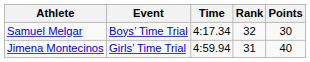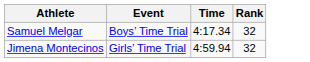 <table class="wikitable" border="1" style="font-size:90%">
 <tr>
 <th>Athlete</th>
 <th>Event</th>
 <th>Time</th>
 <th>Rank</th>
-<th>Points</th>
 </tr>
 <tr>
 <td><a href='#'>Samuel Melgar</a></td>
 <td><a href='#'>Boys’ Time Trial</a></td>
 <td align=center>4:17.34</td>
 <td align=center>32</td>
-<td align=center>30</td>
 </tr>
 <tr>
 <td><a href='#'>Jimena Montecinos</a></td>
 <td><a href='#'>Girls’ Time Trial</a></td>
 <td align=center>4:59.94</td>
-<td align=center>31</td>
-<td align=center>40</td>
+<td align=center>32</td>
 </tr>
 </table>
